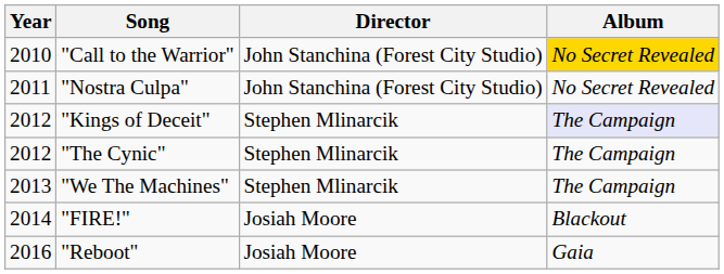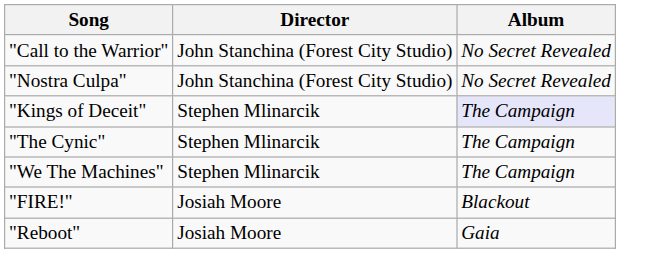 <table class="wikitable">
 <tr>
-<th>Year</th>
 <th>Song</th>
 <th>Director</th>
 <th>Album</th>
 </tr>
 <tr>
-<td>2010</td>
 <td>"Call to the Warrior"</td>
 <td>John Stanchina (Forest City Studio)</td>
-<td style="background: gold;"><em>No Secret Revealed</em></td>
+<td><em>No Secret Revealed</em></td>
 </tr>
 <tr>
-<td>2011</td>
 <td>"Nostra Culpa"</td>
 <td>John Stanchina (Forest City Studio)</td>
 <td><em>No Secret Revealed</em></td>
 </tr>
 <tr>
-<td>2012</td>
 <td>"Kings of Deceit"</td>
 <td>Stephen Mlinarcik</td>
 <td style="background: lavender;"><em>The Campaign</em></td>
 </tr>
 <tr>
-<td>2012</td>
 <td>"The Cynic"</td>
 <td>Stephen Mlinarcik</td>
 <td><em>The Campaign</em></td>
 </tr>
 <tr>
-<td>2013</td>
 <td>"We The Machines"</td>
 <td>Stephen Mlinarcik</td>
 <td><em>The Campaign</em></td>
 </tr>
 <tr>
-<td>2014</td>
 <td>"FIRE!"</td>
 <td>Josiah Moore</td>
 <td><em>Blackout</em></td>
 </tr>
 <tr>
-<td>2016</td>
 <td>"Reboot"</td>
 <td>Josiah Moore</td>
 <td><em>Gaia</em></td>
 </tr>
 </table>
